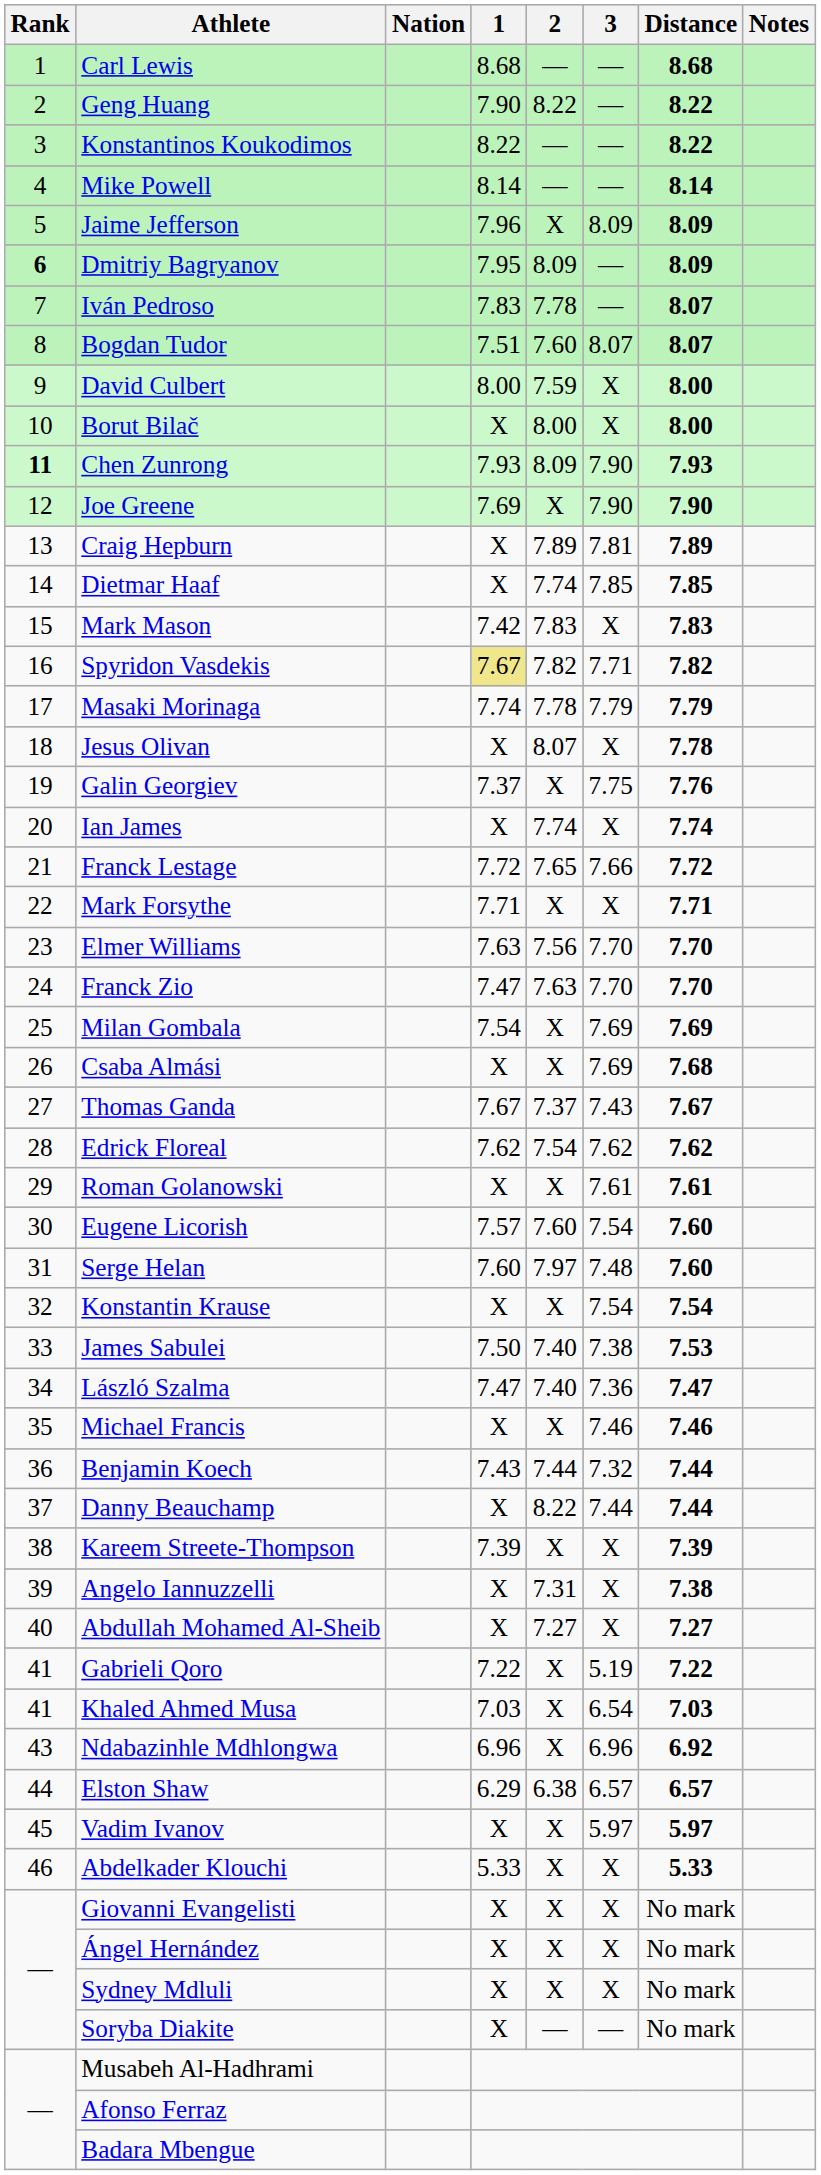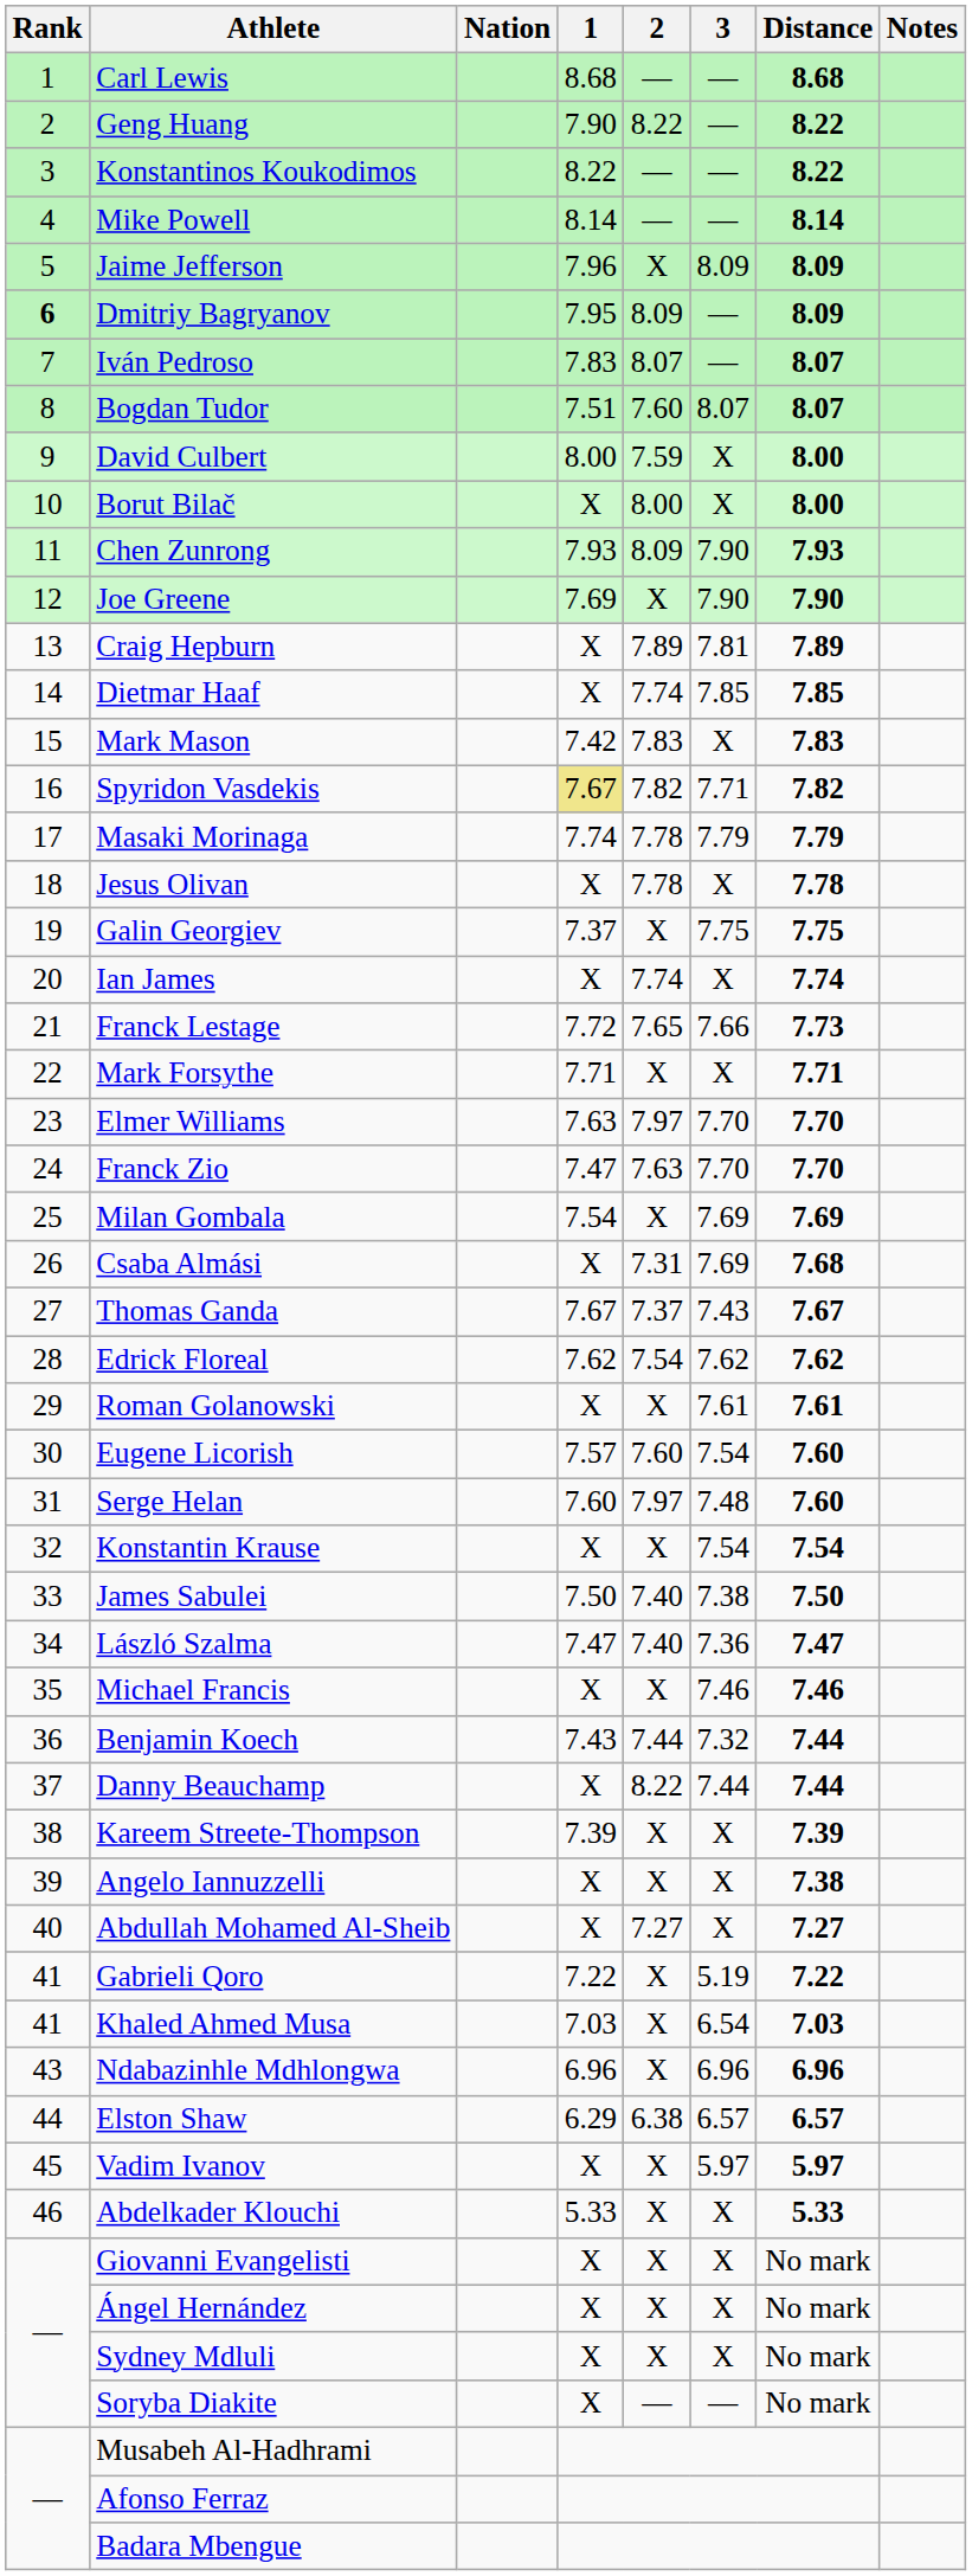 <table class="wikitable sortable" style="text-align:center">
 <tr>
 <th>Rank</th>
 <th>Athlete</th>
 <th>Nation</th>
 <th>1</th>
 <th>2</th>
 <th>3</th>
 <th>Distance</th>
 <th>Notes</th>
 </tr>
 <tr style="background:#bbf3bb;">
 <td>1</td>
 <td align=left><a href='#'>Carl Lewis</a></td>
 <td align=left></td>
 <td>8.68</td>
 <td data-sort-value=1.00>—</td>
 <td data-sort-value=1.00>—</td>
 <td><strong>8.68</strong></td>
 <td></td>
 </tr>
 <tr style="background:#bbf3bb;">
 <td>2</td>
 <td align=left><a href='#'>Geng Huang</a></td>
 <td align=left></td>
 <td>7.90</td>
 <td>8.22</td>
 <td data-sort-value=1.00>—</td>
 <td><strong>8.22</strong></td>
 <td></td>
 </tr>
 <tr style="background:#bbf3bb;">
 <td>3</td>
 <td align=left><a href='#'>Konstantinos Koukodimos</a></td>
 <td align=left></td>
 <td>8.22</td>
 <td data-sort-value=1.00>—</td>
 <td data-sort-value=1.00>—</td>
 <td><strong>8.22</strong></td>
 <td></td>
 </tr>
 <tr style="background:#bbf3bb;">
 <td>4</td>
 <td align=left><a href='#'>Mike Powell</a></td>
 <td align=left></td>
 <td>8.14</td>
 <td data-sort-value=1.00>—</td>
 <td data-sort-value=1.00>—</td>
 <td><strong>8.14</strong></td>
 <td></td>
 </tr>
 <tr style="background:#bbf3bb;">
 <td>5</td>
 <td align=left><a href='#'>Jaime Jefferson</a></td>
 <td align=left></td>
 <td>7.96</td>
 <td data-sort-value=1.00>X</td>
 <td>8.09</td>
 <td><strong>8.09</strong></td>
 <td></td>
 </tr>
 <tr style="background:#bbf3bb;">
 <td><strong>6</strong></td>
 <td align=left><a href='#'>Dmitriy Bagryanov</a></td>
 <td align=left></td>
 <td>7.95</td>
 <td>8.09</td>
 <td data-sort-value=1.00>—</td>
 <td><strong>8.09</strong></td>
 <td></td>
 </tr>
 <tr style="background:#bbf3bb;">
 <td>7</td>
 <td align=left><a href='#'>Iván Pedroso</a></td>
 <td align=left></td>
 <td>7.83</td>
-<td>7.78</td>
+<td>8.07</td>
 <td data-sort-value=1.00>—</td>
 <td><strong>8.07</strong></td>
 <td></td>
 </tr>
 <tr style="background:#bbf3bb;">
 <td>8</td>
 <td align=left><a href='#'>Bogdan Tudor</a></td>
 <td align=left></td>
 <td>7.51</td>
 <td>7.60</td>
 <td>8.07</td>
 <td><strong>8.07</strong></td>
 <td></td>
 </tr>
 <tr style="background:#ccf9cc;">
 <td>9</td>
 <td align=left><a href='#'>David Culbert</a></td>
 <td align=left></td>
 <td>8.00</td>
 <td>7.59</td>
 <td data-sort-value=1.00>X</td>
 <td><strong>8.00</strong></td>
 <td></td>
 </tr>
 <tr style="background:#ccf9cc;">
 <td>10</td>
 <td align=left><a href='#'>Borut Bilač</a></td>
 <td align=left></td>
 <td data-sort-value=1.00>X</td>
 <td>8.00</td>
 <td data-sort-value=1.00>X</td>
 <td><strong>8.00</strong></td>
 <td></td>
 </tr>
 <tr style="background:#ccf9cc;">
-<td><strong>11</strong></td>
+<td>11</td>
 <td align=left><a href='#'>Chen Zunrong</a></td>
 <td align=left></td>
 <td>7.93</td>
 <td>8.09</td>
 <td>7.90</td>
 <td><strong>7.93</strong></td>
 <td></td>
 </tr>
 <tr style="background:#ccf9cc;">
 <td>12</td>
 <td align=left><a href='#'>Joe Greene</a></td>
 <td align=left></td>
 <td>7.69</td>
 <td data-sort-value=1.00>X</td>
 <td>7.90</td>
 <td><strong>7.90</strong></td>
 <td></td>
 </tr>
 <tr>
 <td>13</td>
 <td align=left><a href='#'>Craig Hepburn</a></td>
 <td align=left></td>
 <td data-sort-value=1.00>X</td>
 <td>7.89</td>
 <td>7.81</td>
 <td><strong>7.89</strong></td>
 <td></td>
 </tr>
 <tr>
 <td>14</td>
 <td align=left><a href='#'>Dietmar Haaf</a></td>
 <td align=left></td>
 <td data-sort-value=1.00>X</td>
 <td>7.74</td>
 <td>7.85</td>
 <td><strong>7.85</strong></td>
 <td></td>
 </tr>
 <tr>
 <td>15</td>
 <td align=left><a href='#'>Mark Mason</a></td>
 <td align=left></td>
 <td>7.42</td>
 <td>7.83</td>
 <td data-sort-value=1.00>X</td>
 <td><strong>7.83</strong></td>
 <td></td>
 </tr>
 <tr>
 <td>16</td>
 <td align=left><a href='#'>Spyridon Vasdekis</a></td>
 <td align=left></td>
 <td style="background: khaki;">7.67</td>
 <td>7.82</td>
 <td>7.71</td>
 <td><strong>7.82</strong></td>
 <td></td>
 </tr>
 <tr>
 <td>17</td>
 <td align=left><a href='#'>Masaki Morinaga</a></td>
 <td align=left></td>
 <td>7.74</td>
 <td>7.78</td>
 <td>7.79</td>
 <td><strong>7.79</strong></td>
 <td></td>
 </tr>
 <tr>
 <td>18</td>
 <td align=left><a href='#'>Jesus Olivan</a></td>
 <td align=left></td>
 <td data-sort-value=1.00>X</td>
-<td>8.07</td>
+<td>7.78</td>
 <td data-sort-value=1.00>X</td>
 <td><strong>7.78</strong></td>
 <td></td>
 </tr>
 <tr>
 <td>19</td>
 <td align=left><a href='#'>Galin Georgiev</a></td>
 <td align=left></td>
 <td>7.37</td>
 <td data-sort-value=1.00>X</td>
 <td>7.75</td>
-<td><strong>7.76</strong></td>
+<td><strong>7.75</strong></td>
 <td></td>
 </tr>
 <tr>
 <td>20</td>
 <td align=left><a href='#'>Ian James</a></td>
 <td align=left></td>
 <td data-sort-value=1.00>X</td>
 <td>7.74</td>
 <td data-sort-value=1.00>X</td>
 <td><strong>7.74</strong></td>
 <td></td>
 </tr>
 <tr>
 <td>21</td>
 <td align=left><a href='#'>Franck Lestage</a></td>
 <td align=left></td>
 <td>7.72</td>
 <td>7.65</td>
 <td>7.66</td>
-<td><strong>7.72</strong></td>
+<td><strong>7.73</strong></td>
 <td></td>
 </tr>
 <tr>
 <td>22</td>
 <td align=left><a href='#'>Mark Forsythe</a></td>
 <td align=left></td>
 <td>7.71</td>
 <td data-sort-value=1.00>X</td>
 <td data-sort-value=1.00>X</td>
 <td><strong>7.71</strong></td>
 <td></td>
 </tr>
 <tr>
 <td>23</td>
 <td align=left><a href='#'>Elmer Williams</a></td>
 <td align=left></td>
 <td>7.63</td>
-<td>7.56</td>
+<td>7.97</td>
 <td>7.70</td>
 <td><strong>7.70</strong></td>
 <td></td>
 </tr>
 <tr>
 <td>24</td>
 <td align=left><a href='#'>Franck Zio</a></td>
 <td align=left></td>
 <td>7.47</td>
 <td>7.63</td>
 <td>7.70</td>
 <td><strong>7.70</strong></td>
 <td></td>
 </tr>
 <tr>
 <td>25</td>
 <td align=left><a href='#'>Milan Gombala</a></td>
 <td align=left></td>
 <td>7.54</td>
 <td data-sort-value=1.00>X</td>
 <td>7.69</td>
 <td><strong>7.69</strong></td>
 <td></td>
 </tr>
 <tr>
 <td>26</td>
 <td align=left><a href='#'>Csaba Almási</a></td>
 <td align=left></td>
 <td data-sort-value=1.00>X</td>
-<td data-sort-value=1.00>X</td>
+<td>7.31</td>
 <td>7.69</td>
 <td><strong>7.68</strong></td>
 <td></td>
 </tr>
 <tr>
 <td>27</td>
 <td align=left><a href='#'>Thomas Ganda</a></td>
 <td align=left></td>
 <td>7.67</td>
 <td>7.37</td>
 <td>7.43</td>
 <td><strong>7.67</strong></td>
 <td></td>
 </tr>
 <tr>
 <td>28</td>
 <td align=left><a href='#'>Edrick Floreal</a></td>
 <td align=left></td>
 <td>7.62</td>
 <td>7.54</td>
 <td>7.62</td>
 <td><strong>7.62</strong></td>
 <td></td>
 </tr>
 <tr>
 <td>29</td>
 <td align=left><a href='#'>Roman Golanowski</a></td>
 <td align=left></td>
 <td data-sort-value=1.00>X</td>
 <td data-sort-value=1.00>X</td>
 <td>7.61</td>
 <td><strong>7.61</strong></td>
 <td></td>
 </tr>
 <tr>
 <td>30</td>
 <td align=left><a href='#'>Eugene Licorish</a></td>
 <td align=left></td>
 <td>7.57</td>
 <td>7.60</td>
 <td>7.54</td>
 <td><strong>7.60</strong></td>
 <td></td>
 </tr>
 <tr>
 <td>31</td>
 <td align=left><a href='#'>Serge Helan</a></td>
 <td align=left></td>
 <td>7.60</td>
 <td>7.97</td>
 <td>7.48</td>
 <td><strong>7.60</strong></td>
 <td></td>
 </tr>
 <tr>
 <td>32</td>
 <td align=left><a href='#'>Konstantin Krause</a></td>
 <td align=left></td>
 <td data-sort-value=1.00>X</td>
 <td data-sort-value=1.00>X</td>
 <td>7.54</td>
 <td><strong>7.54</strong></td>
 <td></td>
 </tr>
 <tr>
 <td>33</td>
 <td align=left><a href='#'>James Sabulei</a></td>
 <td align=left></td>
 <td>7.50</td>
 <td>7.40</td>
 <td>7.38</td>
-<td><strong>7.53</strong></td>
+<td><strong>7.50</strong></td>
 <td></td>
 </tr>
 <tr>
 <td>34</td>
 <td align=left><a href='#'>László Szalma</a></td>
 <td align=left></td>
 <td>7.47</td>
 <td>7.40</td>
 <td>7.36</td>
 <td><strong>7.47</strong></td>
 <td></td>
 </tr>
 <tr>
 <td>35</td>
 <td align=left><a href='#'>Michael Francis</a></td>
 <td align=left></td>
 <td data-sort-value=1.00>X</td>
 <td data-sort-value=1.00>X</td>
 <td>7.46</td>
 <td><strong>7.46</strong></td>
 <td></td>
 </tr>
 <tr>
 <td>36</td>
 <td align=left><a href='#'>Benjamin Koech</a></td>
 <td align=left></td>
 <td>7.43</td>
 <td>7.44</td>
 <td>7.32</td>
 <td><strong>7.44</strong></td>
 <td></td>
 </tr>
 <tr>
 <td>37</td>
 <td align=left><a href='#'>Danny Beauchamp</a></td>
 <td align=left></td>
 <td data-sort-value=1.00>X</td>
 <td>8.22</td>
 <td>7.44</td>
 <td><strong>7.44</strong></td>
 <td></td>
 </tr>
 <tr>
 <td>38</td>
 <td align=left><a href='#'>Kareem Streete-Thompson</a></td>
 <td align=left></td>
 <td>7.39</td>
 <td data-sort-value=1.00>X</td>
 <td data-sort-value=1.00>X</td>
 <td><strong>7.39</strong></td>
 <td></td>
 </tr>
 <tr>
 <td>39</td>
 <td align=left><a href='#'>Angelo Iannuzzelli</a></td>
 <td align=left></td>
 <td data-sort-value=1.00>X</td>
-<td>7.31</td>
+<td data-sort-value=1.00>X</td>
 <td data-sort-value=1.00>X</td>
 <td><strong>7.38</strong></td>
 <td></td>
 </tr>
 <tr>
 <td>40</td>
 <td align=left><a href='#'>Abdullah Mohamed Al-Sheib</a></td>
 <td align=left></td>
 <td data-sort-value=1.00>X</td>
 <td>7.27</td>
 <td data-sort-value=1.00>X</td>
 <td><strong>7.27</strong></td>
 <td></td>
 </tr>
 <tr>
 <td>41</td>
 <td align=left><a href='#'>Gabrieli Qoro</a></td>
 <td align=left></td>
 <td>7.22</td>
 <td data-sort-value=1.00>X</td>
 <td>5.19</td>
 <td><strong>7.22</strong></td>
 <td></td>
 </tr>
 <tr>
 <td>41</td>
 <td align=left><a href='#'>Khaled Ahmed Musa</a></td>
 <td align=left></td>
 <td>7.03</td>
 <td data-sort-value=1.00>X</td>
 <td>6.54</td>
 <td><strong>7.03</strong></td>
 <td></td>
 </tr>
 <tr>
 <td>43</td>
 <td align=left><a href='#'>Ndabazinhle Mdhlongwa</a></td>
 <td align=left></td>
 <td>6.96</td>
 <td data-sort-value=1.00>X</td>
 <td>6.96</td>
-<td><strong>6.92</strong></td>
+<td><strong>6.96</strong></td>
 <td></td>
 </tr>
 <tr>
 <td>44</td>
 <td align=left><a href='#'>Elston Shaw</a></td>
 <td align=left></td>
 <td>6.29</td>
 <td>6.38</td>
 <td>6.57</td>
 <td><strong>6.57</strong></td>
 <td></td>
 </tr>
 <tr>
 <td>45</td>
 <td align=left><a href='#'>Vadim Ivanov</a></td>
 <td align=left></td>
 <td data-sort-value=1.00>X</td>
 <td data-sort-value=1.00>X</td>
 <td>5.97</td>
 <td><strong>5.97</strong></td>
 <td></td>
 </tr>
 <tr>
 <td>46</td>
 <td align=left><a href='#'>Abdelkader Klouchi</a></td>
 <td align=left></td>
 <td>5.33</td>
 <td data-sort-value=1.00>X</td>
 <td data-sort-value=1.00>X</td>
 <td><strong>5.33</strong></td>
 <td></td>
 </tr>
 <tr>
 <td rowspan=4 data-sort-value=47>—</td>
 <td align=left><a href='#'>Giovanni Evangelisti</a></td>
 <td align=left></td>
 <td data-sort-value=1.00>X</td>
 <td data-sort-value=1.00>X</td>
 <td data-sort-value=1.00>X</td>
 <td data-sort-value=1.00>No mark</td>
 <td></td>
 </tr>
 <tr>
 <td align=left><a href='#'>Ángel Hernández</a></td>
 <td align=left></td>
 <td data-sort-value=1.00>X</td>
 <td data-sort-value=1.00>X</td>
 <td data-sort-value=1.00>X</td>
 <td data-sort-value=1.00>No mark</td>
 <td></td>
 </tr>
 <tr>
 <td align=left><a href='#'>Sydney Mdluli</a></td>
 <td align=left></td>
 <td data-sort-value=1.00>X</td>
 <td data-sort-value=1.00>X</td>
 <td data-sort-value=1.00>X</td>
 <td data-sort-value=1.00>No mark</td>
 <td></td>
 </tr>
 <tr>
 <td align=left><a href='#'>Soryba Diakite</a></td>
 <td align=left></td>
 <td data-sort-value=1.00>X</td>
 <td data-sort-value=1.00>—</td>
 <td data-sort-value=1.00>—</td>
 <td data-sort-value=1.00>No mark</td>
 <td></td>
 </tr>
 <tr>
 <td rowspan=3 data-sort-value=51>—</td>
 <td align=left>Musabeh Al-Hadhrami</td>
 <td align=left></td>
 <td colspan=4 data-sort-value=0.00></td>
 <td></td>
 </tr>
 <tr>
 <td align=left><a href='#'>Afonso Ferraz</a></td>
 <td align=left></td>
 <td colspan=4 data-sort-value=0.00></td>
 <td></td>
 </tr>
 <tr>
 <td align=left><a href='#'>Badara Mbengue</a></td>
 <td align=left></td>
 <td colspan=4 data-sort-value=0.00></td>
 <td></td>
 </tr>
 </table>
